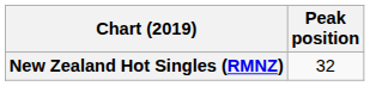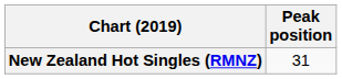 <table class="wikitable sortable plainrowheaders" style="text-align:center">
 <tr>
 <th scope="col">Chart (2019)</th>
 <th scope="col">Peak<br>position</th>
 </tr>
 <tr>
 <th scope="row">New Zealand Hot Singles (<a href='#'>RMNZ</a>)</th>
-<td>32</td>
+<td>31</td>
 </tr>
 </table>
